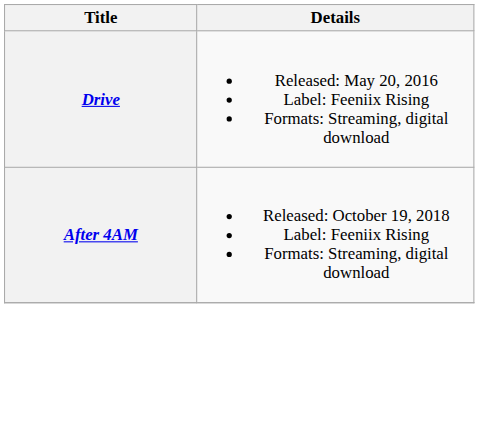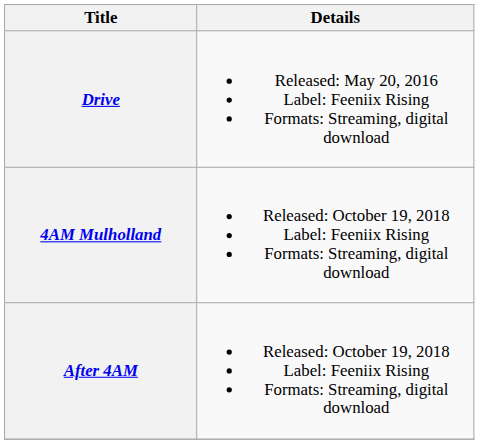 <table class="wikitable plainrowheaders" style="text-align:center;">
 <tr>
 <th scope="col" style="width:11em;">Title</th>
 <th scope="col" style="width:16em;">Details</th>
 </tr>
 <tr>
 <th scope="row"><em><a href='#'>Drive</a></em></th>
 <td><br><ul><li>Released: May 20, 2016</li><li>Label: Feeniix Rising</li><li>Formats: Streaming, digital download</li></ul></td>
 </tr>
 <tr>
+<th scope="row"><em><a href='#'>4AM Mulholland</a></em></th>
+<td><br><ul><li>Released: October 19, 2018</li><li>Label: Feeniix Rising</li><li>Formats: Streaming, digital download</li></ul></td>
+</tr>
+<tr>
 <th scope="row"><em><a href='#'>After 4AM</a></em></th>
 <td><br><ul><li>Released: October 19, 2018</li><li>Label: Feeniix Rising</li><li>Formats: Streaming, digital download</li></ul></td>
 </tr>
 <tr>
 </tr>
 </table>
